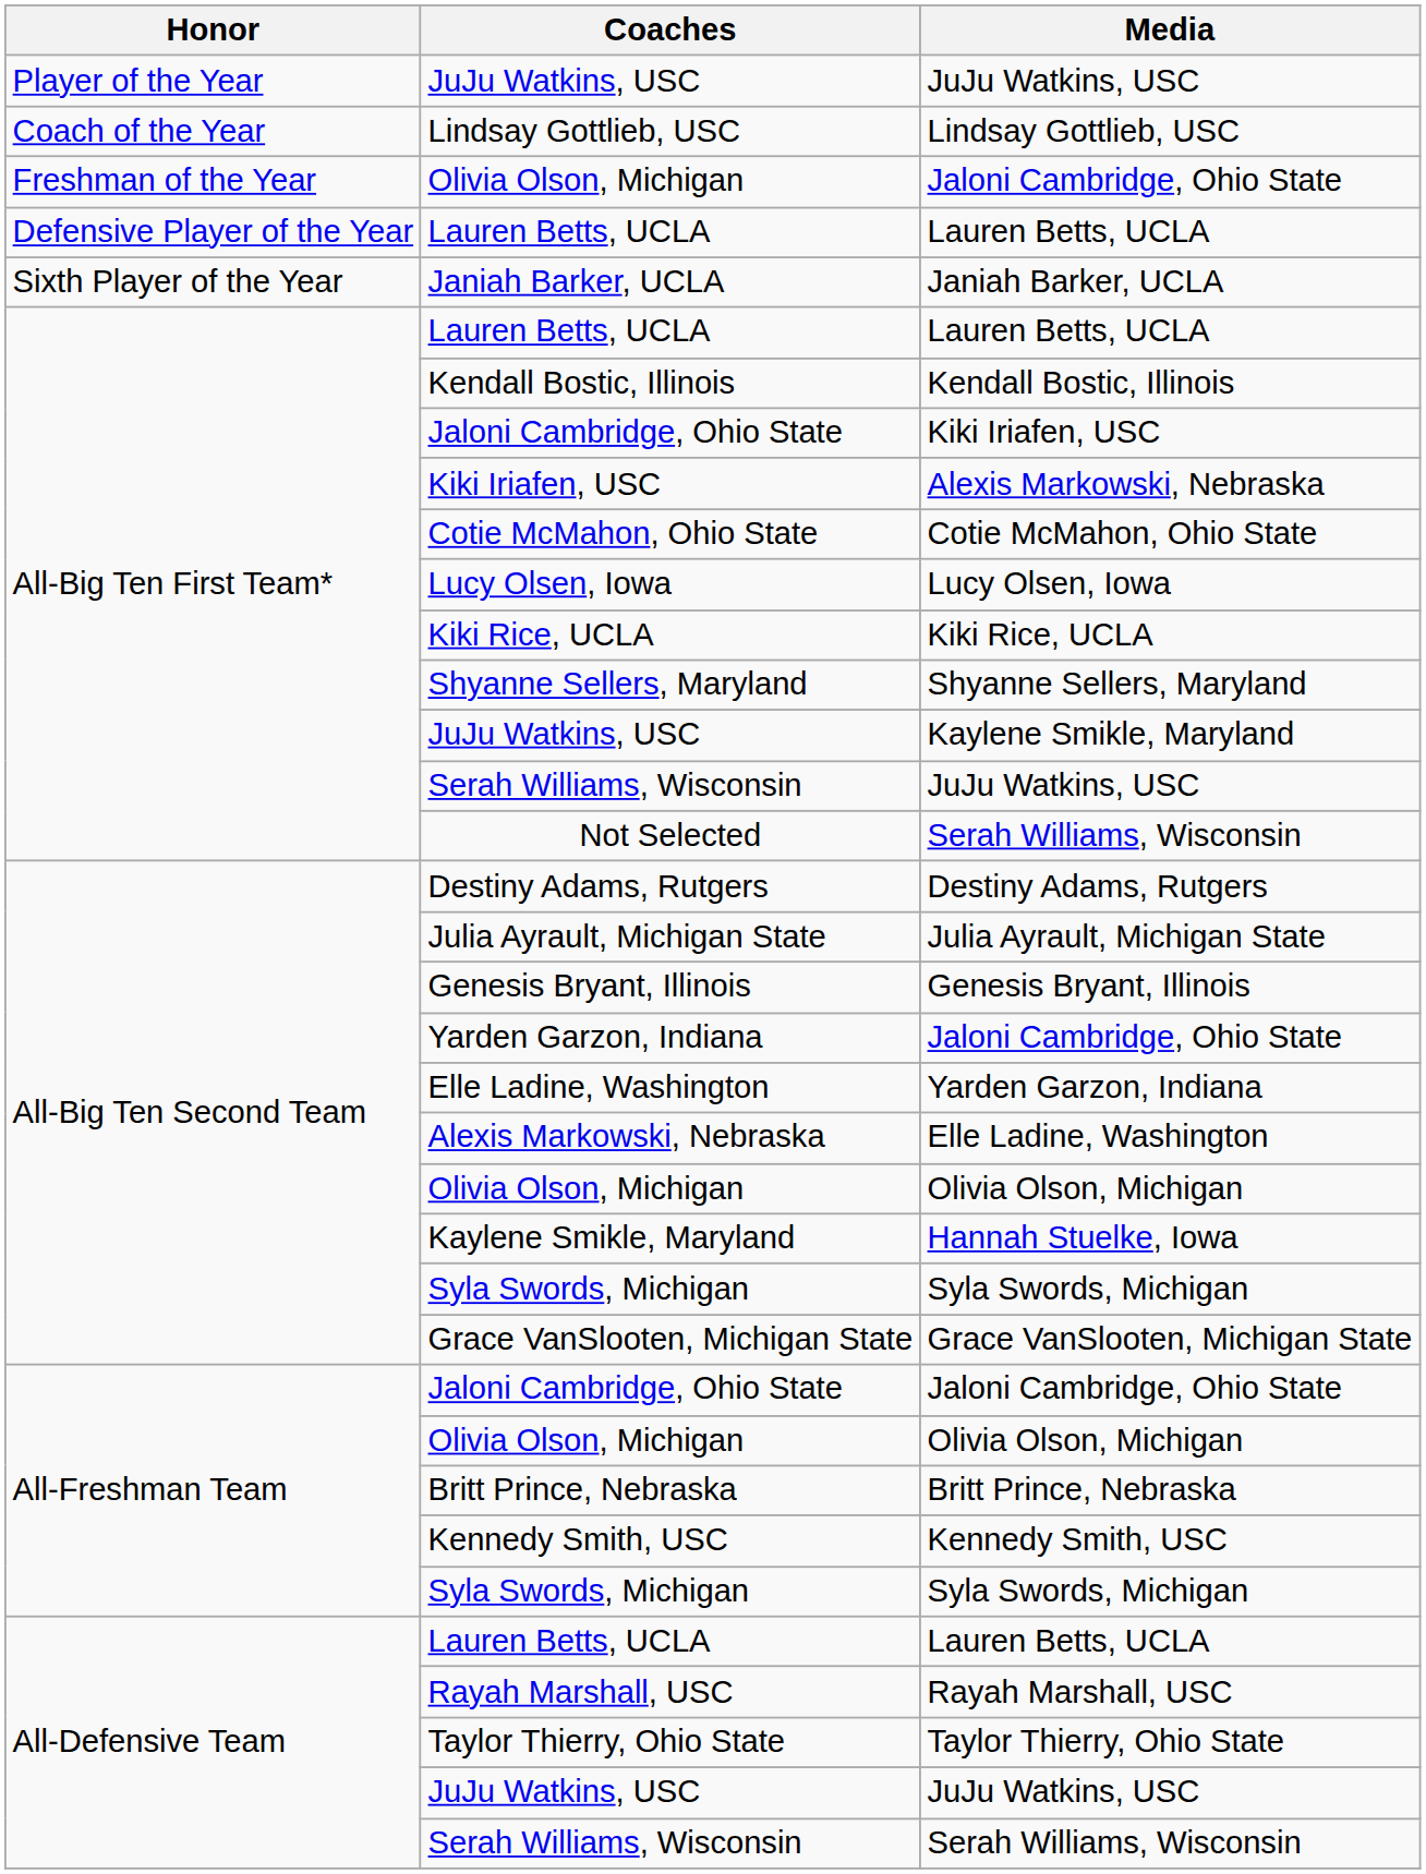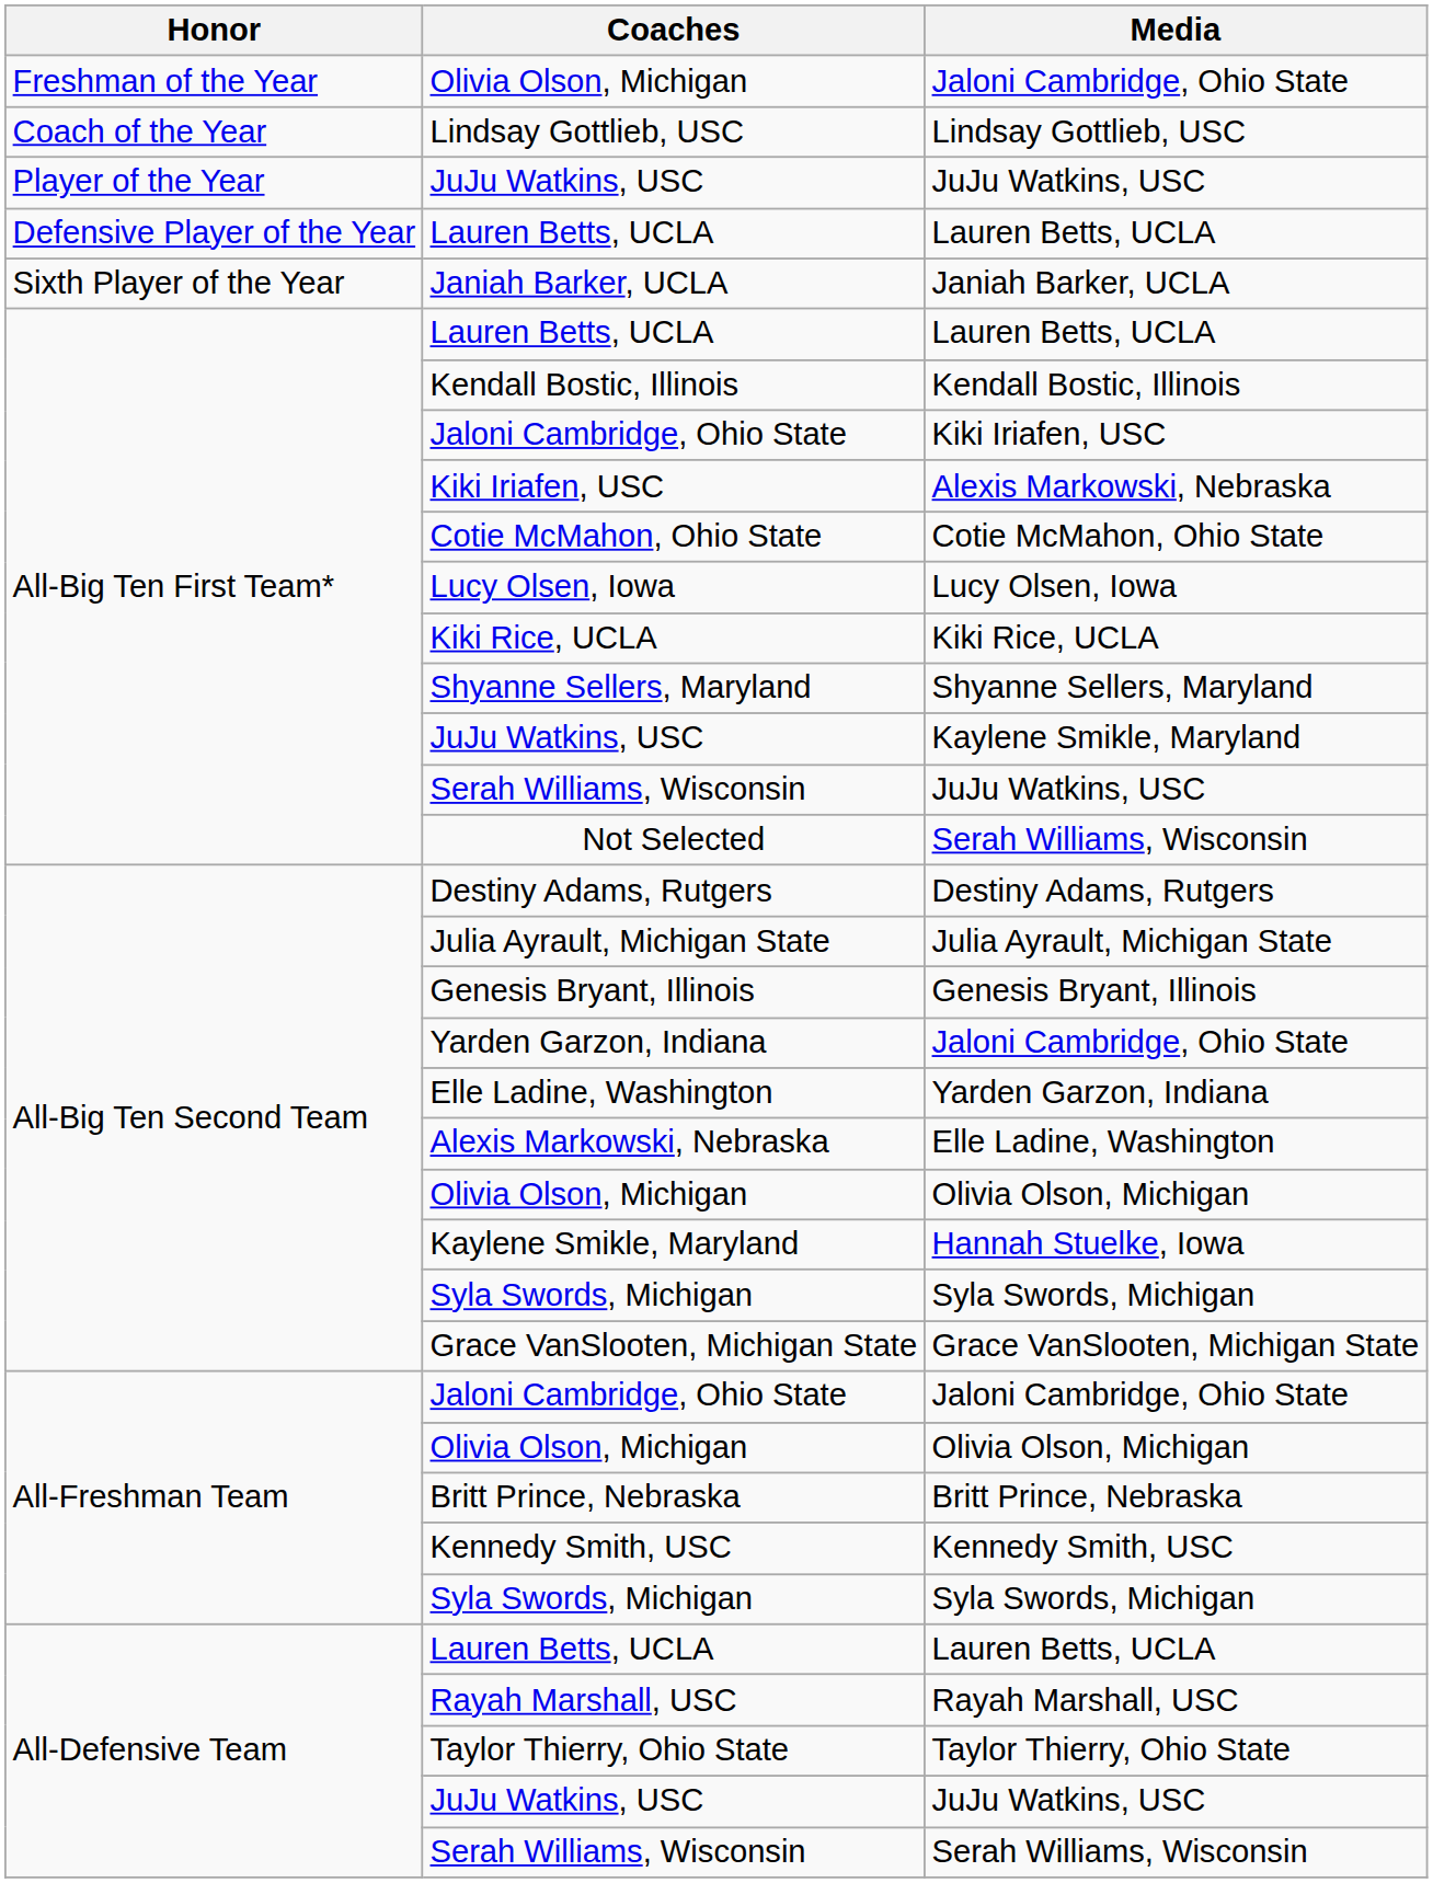 <table class="wikitable" border="1">
 <tr>
 <th>Honor</th>
 <th>Coaches</th>
 <th>Media</th>
 </tr>
 <tr>
-<td><a href='#'>Player of the Year</a></td>
-<td><a href='#'>JuJu Watkins</a>, USC</td>
-<td>JuJu Watkins, USC</td>
+<td><a href='#'>Freshman of the Year</a></td>
+<td><a href='#'>Olivia Olson</a>, Michigan</td>
+<td><a href='#'>Jaloni Cambridge</a>, Ohio State</td>
 </tr>
 <tr>
 <td><a href='#'>Coach of the Year</a></td>
 <td>Lindsay Gottlieb, USC</td>
 <td>Lindsay Gottlieb, USC</td>
 </tr>
 <tr>
-<td><a href='#'>Freshman of the Year</a></td>
-<td><a href='#'>Olivia Olson</a>, Michigan</td>
-<td><a href='#'>Jaloni Cambridge</a>, Ohio State</td>
+<td><a href='#'>Player of the Year</a></td>
+<td><a href='#'>JuJu Watkins</a>, USC</td>
+<td>JuJu Watkins, USC</td>
 </tr>
 <tr>
 <td><a href='#'>Defensive Player of the Year</a></td>
 <td><a href='#'>Lauren Betts</a>, UCLA</td>
 <td>Lauren Betts, UCLA</td>
 </tr>
 <tr>
 <td>Sixth Player of the Year</td>
 <td><a href='#'>Janiah Barker</a>, UCLA</td>
 <td>Janiah Barker, UCLA</td>
 </tr>
 <tr>
 <td rowspan=11 valign=middle>All-Big Ten First Team*</td>
 <td><a href='#'>Lauren Betts</a>, UCLA</td>
 <td>Lauren Betts, UCLA</td>
 </tr>
 <tr>
 <td>Kendall Bostic, Illinois</td>
 <td>Kendall Bostic, Illinois</td>
 </tr>
 <tr>
 <td><a href='#'>Jaloni Cambridge</a>, Ohio State</td>
 <td>Kiki Iriafen, USC</td>
 </tr>
 <tr>
 <td><a href='#'>Kiki Iriafen</a>, USC</td>
 <td><a href='#'>Alexis Markowski</a>, Nebraska</td>
 </tr>
 <tr>
 <td><a href='#'>Cotie McMahon</a>, Ohio State</td>
 <td>Cotie McMahon, Ohio State</td>
 </tr>
 <tr>
 <td><a href='#'>Lucy Olsen</a>, Iowa</td>
 <td>Lucy Olsen, Iowa</td>
 </tr>
 <tr>
 <td><a href='#'>Kiki Rice</a>, UCLA</td>
 <td>Kiki Rice, UCLA</td>
 </tr>
 <tr>
 <td><a href='#'>Shyanne Sellers</a>, Maryland</td>
 <td>Shyanne Sellers, Maryland</td>
 </tr>
 <tr>
 <td><a href='#'>JuJu Watkins</a>, USC</td>
 <td>Kaylene Smikle, Maryland</td>
 </tr>
 <tr>
 <td><a href='#'>Serah Williams</a>, Wisconsin</td>
 <td>JuJu Watkins, USC</td>
 </tr>
 <tr>
 <td rowspan=1 colspan=1 align=center>Not Selected</td>
 <td><a href='#'>Serah Williams</a>, Wisconsin</td>
 </tr>
 <tr>
 <td rowspan=10 valign=middle>All-Big Ten Second Team</td>
 <td>Destiny Adams, Rutgers</td>
 <td>Destiny Adams, Rutgers</td>
 </tr>
 <tr>
 <td>Julia Ayrault, Michigan State</td>
 <td>Julia Ayrault, Michigan State</td>
 </tr>
 <tr>
 <td>Genesis Bryant, Illinois</td>
 <td>Genesis Bryant, Illinois</td>
 </tr>
 <tr>
 <td>Yarden Garzon, Indiana</td>
 <td><a href='#'>Jaloni Cambridge</a>, Ohio State</td>
 </tr>
 <tr>
 <td>Elle Ladine, Washington</td>
 <td>Yarden Garzon, Indiana</td>
 </tr>
 <tr>
 <td><a href='#'>Alexis Markowski</a>, Nebraska</td>
 <td>Elle Ladine, Washington</td>
 </tr>
 <tr>
 <td><a href='#'>Olivia Olson</a>, Michigan</td>
 <td>Olivia Olson, Michigan</td>
 </tr>
 <tr>
 <td>Kaylene Smikle, Maryland</td>
 <td><a href='#'>Hannah Stuelke</a>, Iowa</td>
 </tr>
 <tr>
 <td><a href='#'>Syla Swords</a>, Michigan</td>
 <td>Syla Swords, Michigan</td>
 </tr>
 <tr>
 <td>Grace VanSlooten, Michigan State</td>
 <td>Grace VanSlooten, Michigan State</td>
 </tr>
 <tr>
 <td rowspan=5 valign=middle>All-Freshman Team</td>
 <td><a href='#'>Jaloni Cambridge</a>, Ohio State</td>
 <td>Jaloni Cambridge, Ohio State</td>
 </tr>
 <tr>
 <td><a href='#'>Olivia Olson</a>, Michigan</td>
 <td>Olivia Olson, Michigan</td>
 </tr>
 <tr>
 <td>Britt Prince, Nebraska</td>
 <td>Britt Prince, Nebraska</td>
 </tr>
 <tr>
 <td>Kennedy Smith, USC</td>
 <td>Kennedy Smith, USC</td>
 </tr>
 <tr>
 <td><a href='#'>Syla Swords</a>, Michigan</td>
 <td>Syla Swords, Michigan</td>
 </tr>
 <tr>
 <td rowspan=5 valign=middle>All-Defensive Team</td>
 <td><a href='#'>Lauren Betts</a>, UCLA</td>
 <td>Lauren Betts, UCLA</td>
 </tr>
 <tr>
 <td><a href='#'>Rayah Marshall</a>, USC</td>
 <td>Rayah Marshall, USC</td>
 </tr>
 <tr>
 <td>Taylor Thierry, Ohio State</td>
 <td>Taylor Thierry, Ohio State</td>
 </tr>
 <tr>
 <td><a href='#'>JuJu Watkins</a>, USC</td>
 <td>JuJu Watkins, USC</td>
 </tr>
 <tr>
 <td><a href='#'>Serah Williams</a>, Wisconsin</td>
 <td>Serah Williams, Wisconsin</td>
 </tr>
 </table>
